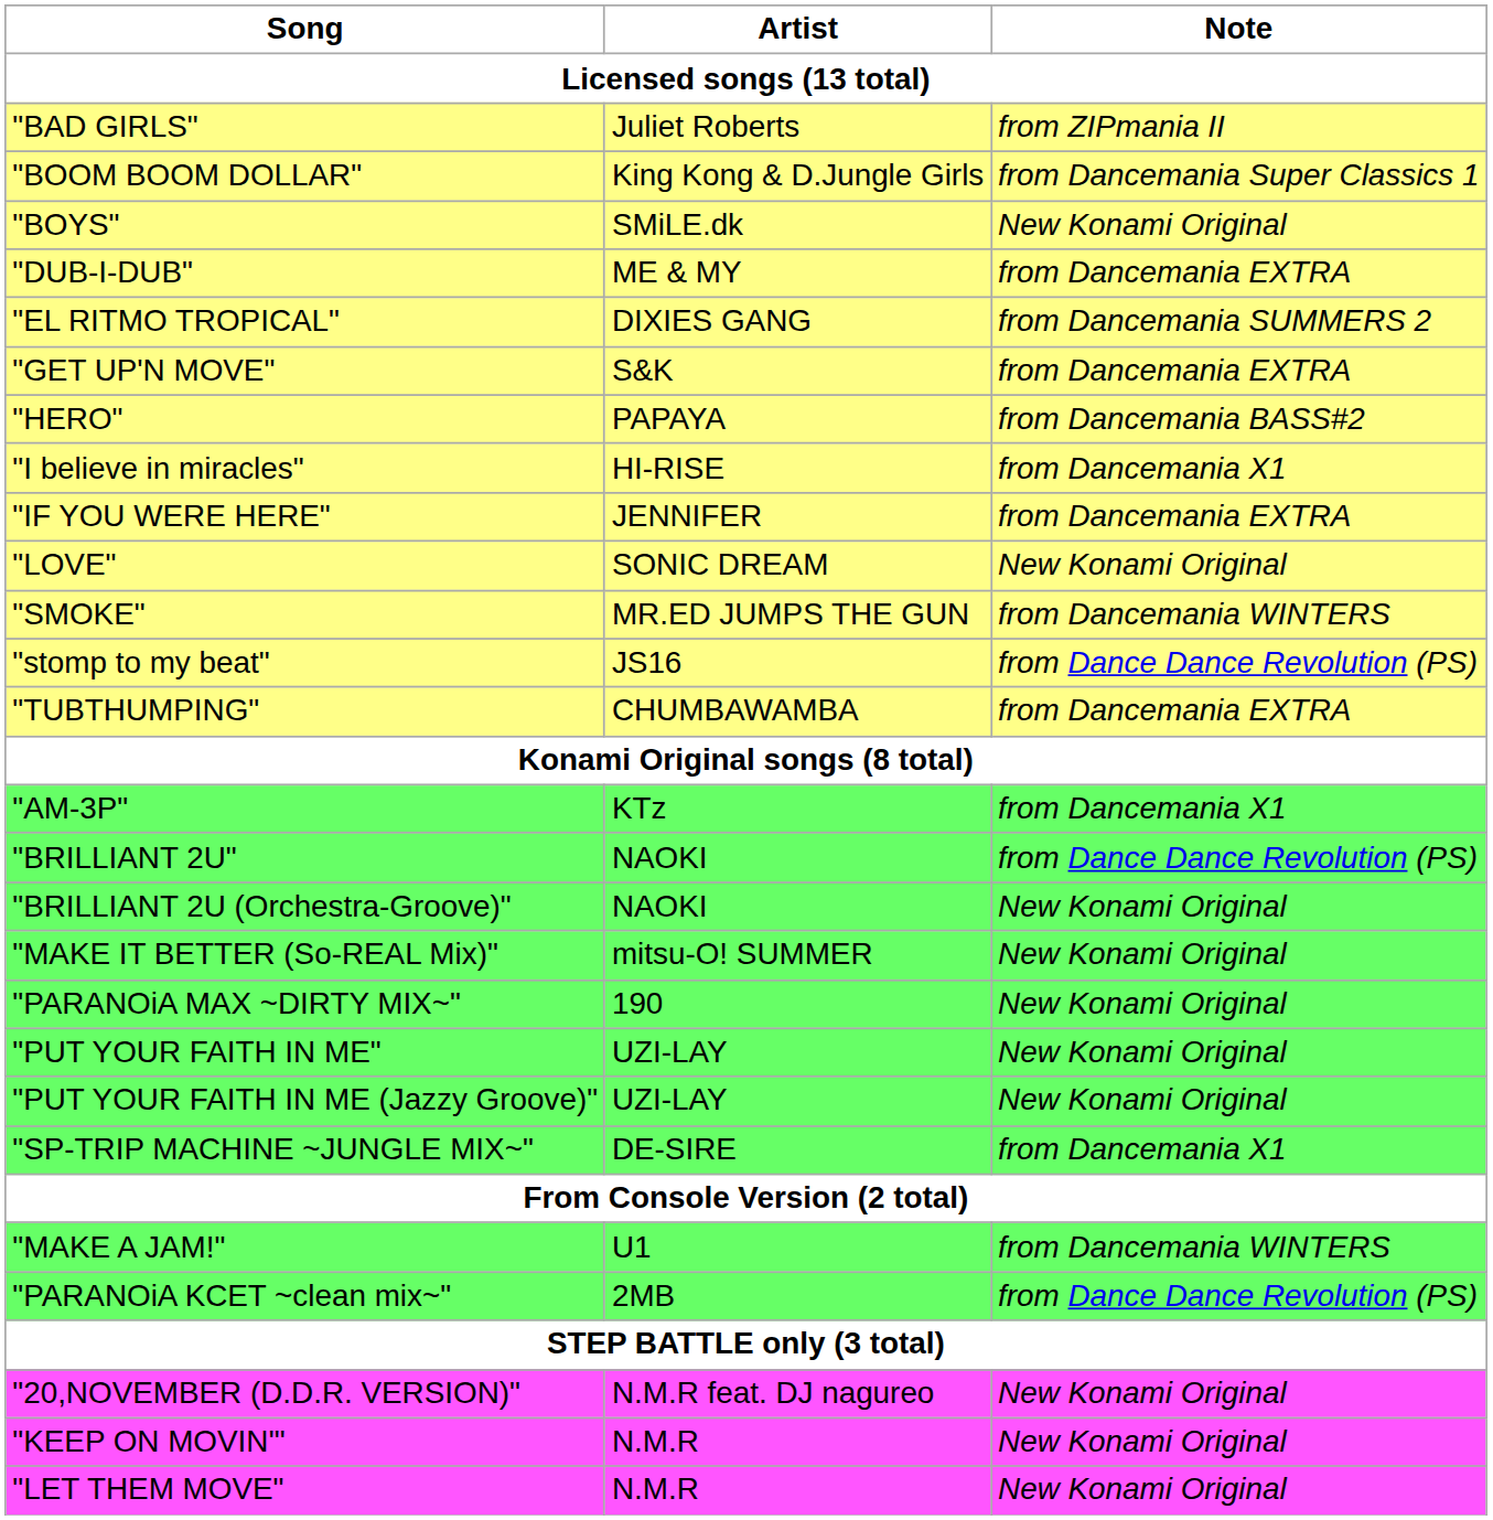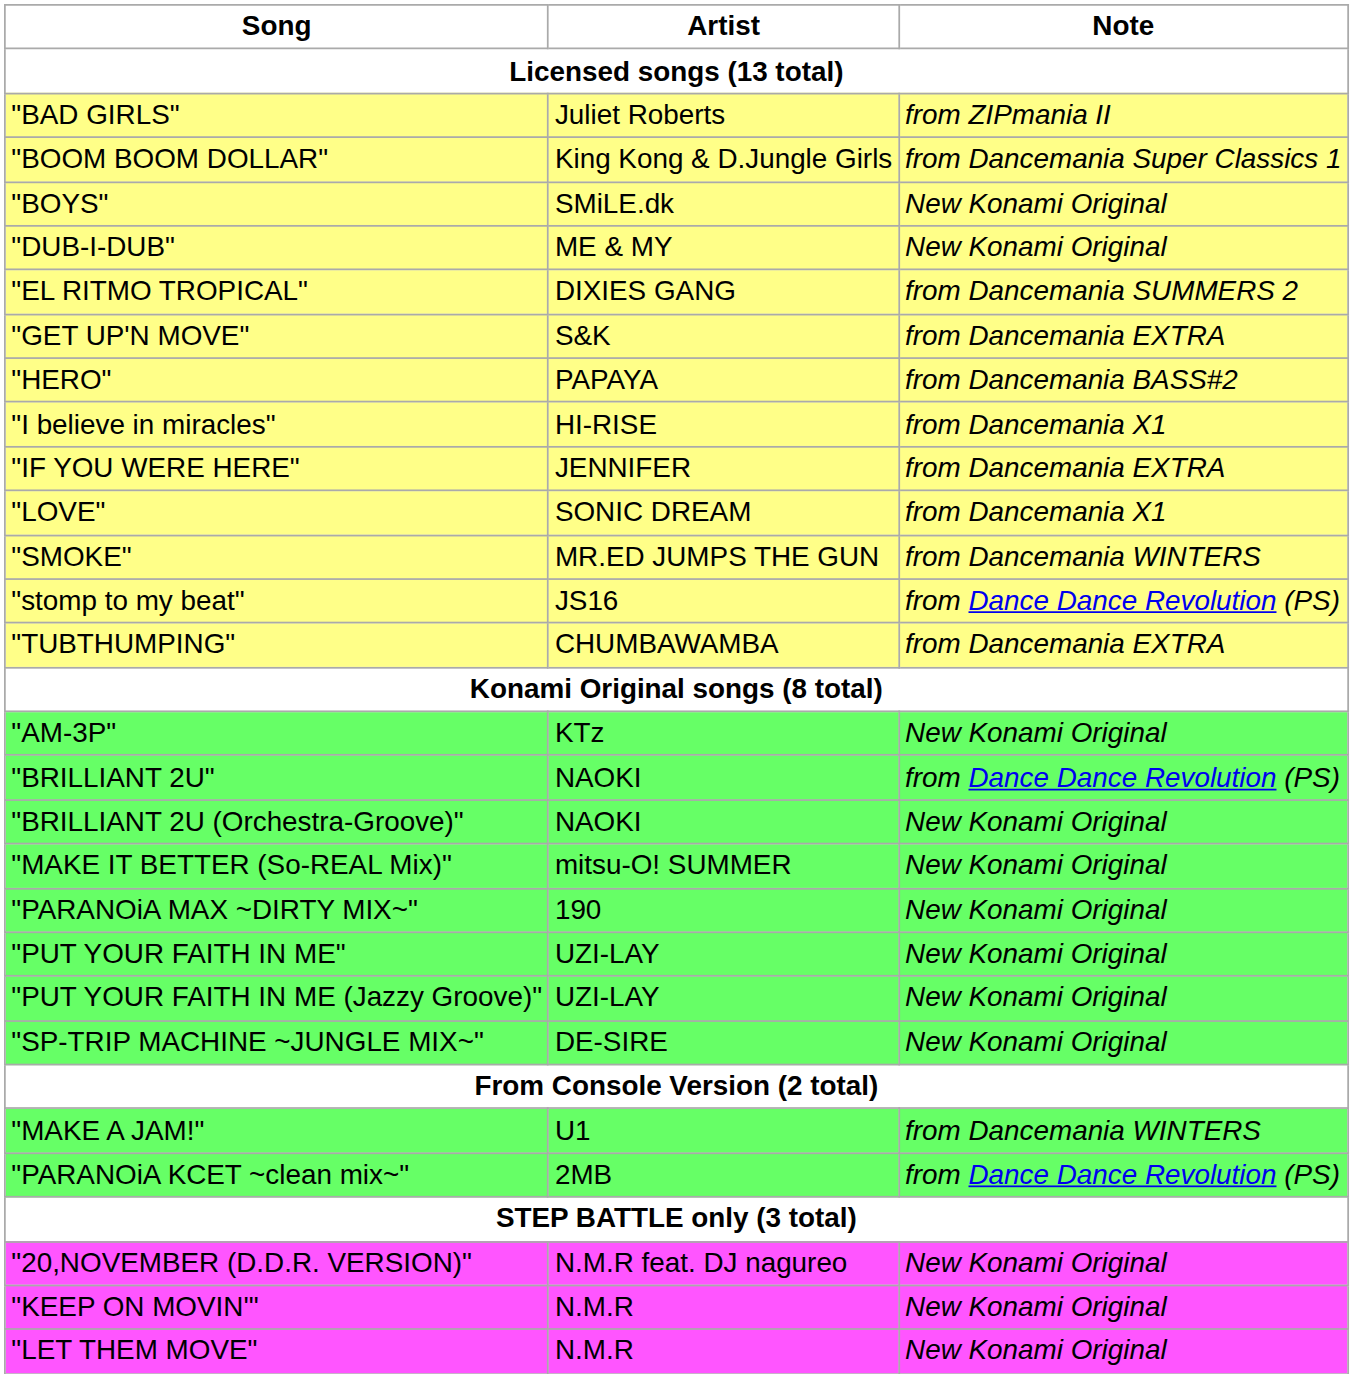 <table class="wikitable">
 <tr>
 <th style="background:#fff;">Song</th>
 <th style="background:#fff;">Artist</th>
 <th style="background:#fff;">Note</th>
 </tr>
 <tr>
 <th colspan="3" style="background:#ffffff;">Licensed songs (13 total)</th>
 </tr>
 <tr style="background:#ffff88;">
 <td>"BAD GIRLS"</td>
 <td>Juliet Roberts</td>
 <td><em>from ZIPmania II</em></td>
 </tr>
 <tr style="background:#ffff88;">
 <td>"BOOM BOOM DOLLAR"</td>
 <td>King Kong & D.Jungle Girls</td>
 <td><em>from Dancemania Super Classics 1</em></td>
 </tr>
 <tr style="background:#ffff88;">
 <td>"BOYS"</td>
 <td>SMiLE.dk</td>
 <td><em>New Konami Original</em></td>
 </tr>
 <tr style="background:#ffff88;">
 <td>"DUB-I-DUB"</td>
 <td>ME & MY</td>
-<td><em>from Dancemania EXTRA</em></td>
+<td><em>New Konami Original</em></td>
 </tr>
 <tr style="background:#ffff88;">
 <td>"EL RITMO TROPICAL"</td>
 <td>DIXIES GANG</td>
 <td><em>from Dancemania SUMMERS 2</em></td>
 </tr>
 <tr style="background:#ffff88;">
 <td>"GET UP'N MOVE"</td>
 <td>S&K</td>
 <td><em>from Dancemania EXTRA</em></td>
 </tr>
 <tr style="background:#ffff88;">
 <td>"HERO"</td>
 <td>PAPAYA</td>
 <td><em>from Dancemania BASS#2</em></td>
 </tr>
 <tr style="background:#ffff88;">
 <td>"I believe in miracles"</td>
 <td>HI-RISE</td>
 <td><em>from Dancemania X1</em></td>
 </tr>
 <tr style="background:#ffff88;">
 <td>"IF YOU WERE HERE"</td>
 <td>JENNIFER</td>
 <td><em>from Dancemania EXTRA</em></td>
 </tr>
 <tr style="background:#ffff88;">
 <td>"LOVE"</td>
 <td>SONIC DREAM</td>
-<td><em>New Konami Original</em></td>
+<td><em>from Dancemania X1</em></td>
 </tr>
 <tr style="background:#ffff88;">
 <td>"SMOKE"</td>
 <td>MR.ED JUMPS THE GUN</td>
 <td><em>from Dancemania WINTERS</em></td>
 </tr>
 <tr style="background:#ffff88;">
 <td>"stomp to my beat"</td>
 <td>JS16</td>
 <td><em>from <a href='#'>Dance Dance Revolution</a> (PS)</em></td>
 </tr>
 <tr style="background:#ffff88;">
 <td>"TUBTHUMPING"</td>
 <td>CHUMBAWAMBA</td>
 <td><em>from Dancemania EXTRA</em></td>
 </tr>
 <tr>
 <th colspan="3" style="background:#ffffff;">Konami Original songs (8 total)</th>
 </tr>
 <tr style="background:#66ff66;">
 <td>"AM-3P"</td>
 <td>KTz</td>
-<td><em>from Dancemania X1</em></td>
+<td><em>New Konami Original</em></td>
 </tr>
 <tr style="background:#66ff66;">
 <td>"BRILLIANT 2U"</td>
 <td>NAOKI</td>
 <td><em>from <a href='#'>Dance Dance Revolution</a> (PS)</em></td>
 </tr>
 <tr style="background:#66ff66;">
 <td>"BRILLIANT 2U (Orchestra-Groove)" </td>
 <td>NAOKI</td>
 <td><em>New Konami Original</em></td>
 </tr>
 <tr style="background:#66ff66;">
 <td>"MAKE IT BETTER (So-REAL Mix)" </td>
 <td>mitsu-O! SUMMER</td>
 <td><em>New Konami Original</em></td>
 </tr>
 <tr style="background:#66ff66;">
 <td>"PARANOiA MAX ~DIRTY MIX~" </td>
 <td>190</td>
 <td><em>New Konami Original</em></td>
 </tr>
 <tr style="background:#66ff66;">
 <td>"PUT YOUR FAITH IN ME" </td>
 <td>UZI-LAY</td>
 <td><em>New Konami Original</em></td>
 </tr>
 <tr style="background:#66ff66;">
 <td>"PUT YOUR FAITH IN ME (Jazzy Groove)" </td>
 <td>UZI-LAY</td>
 <td><em>New Konami Original</em></td>
 </tr>
 <tr style="background:#66ff66;">
 <td>"SP-TRIP MACHINE ~JUNGLE MIX~" </td>
 <td>DE-SIRE</td>
-<td><em>from Dancemania X1</em></td>
+<td><em>New Konami Original</em></td>
 </tr>
 <tr>
 <th colspan="3" style="background:#ffffff;">From Console Version (2 total)</th>
 </tr>
 <tr style="background:#66ff66;">
 <td>"MAKE A JAM!"</td>
 <td>U1</td>
 <td><em>from Dancemania WINTERS</em></td>
 </tr>
 <tr style="background:#66ff66;">
 <td>"PARANOiA KCET ~clean mix~"</td>
 <td>2MB</td>
 <td><em>from <a href='#'>Dance Dance Revolution</a> (PS)</em></td>
 </tr>
 <tr>
 <th colspan="3" style="background:#ffffff;">STEP BATTLE only (3 total)</th>
 </tr>
 <tr style="background:#ff55ff;">
 <td>"20,NOVEMBER (D.D.R. VERSION)" </td>
 <td>N.M.R feat. DJ nagureo</td>
 <td><em>New Konami Original</em></td>
 </tr>
 <tr style="background:#ff55ff;">
 <td>"KEEP ON MOVIN'" </td>
 <td>N.M.R</td>
 <td><em>New Konami Original</em></td>
 </tr>
 <tr style="background:#ff55ff;">
 <td>"LET THEM MOVE" </td>
 <td>N.M.R</td>
 <td><em>New Konami Original</em></td>
 </tr>
 </table>
